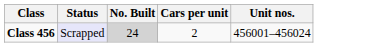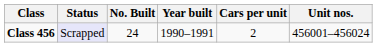 <table class="wikitable">
 <tr>
 <th>Class</th>
 <th>Status</th>
 <th>No. Built</th>
+<th>Year built</th>
 <th>Cars per unit</th>
 <th>Unit nos.</th>
 </tr>
 <tr>
 <td><strong>Class 456</strong></td>
 <td style="background: lavender;">Scrapped</td>
-<td align="center" style="background: lightgrey;">24</td>
+<td align="center">24</td>
+<td align="center">1990–1991</td>
 <td align="center">2</td>
 <td>456001–456024</td>
 </tr>
 </table>
